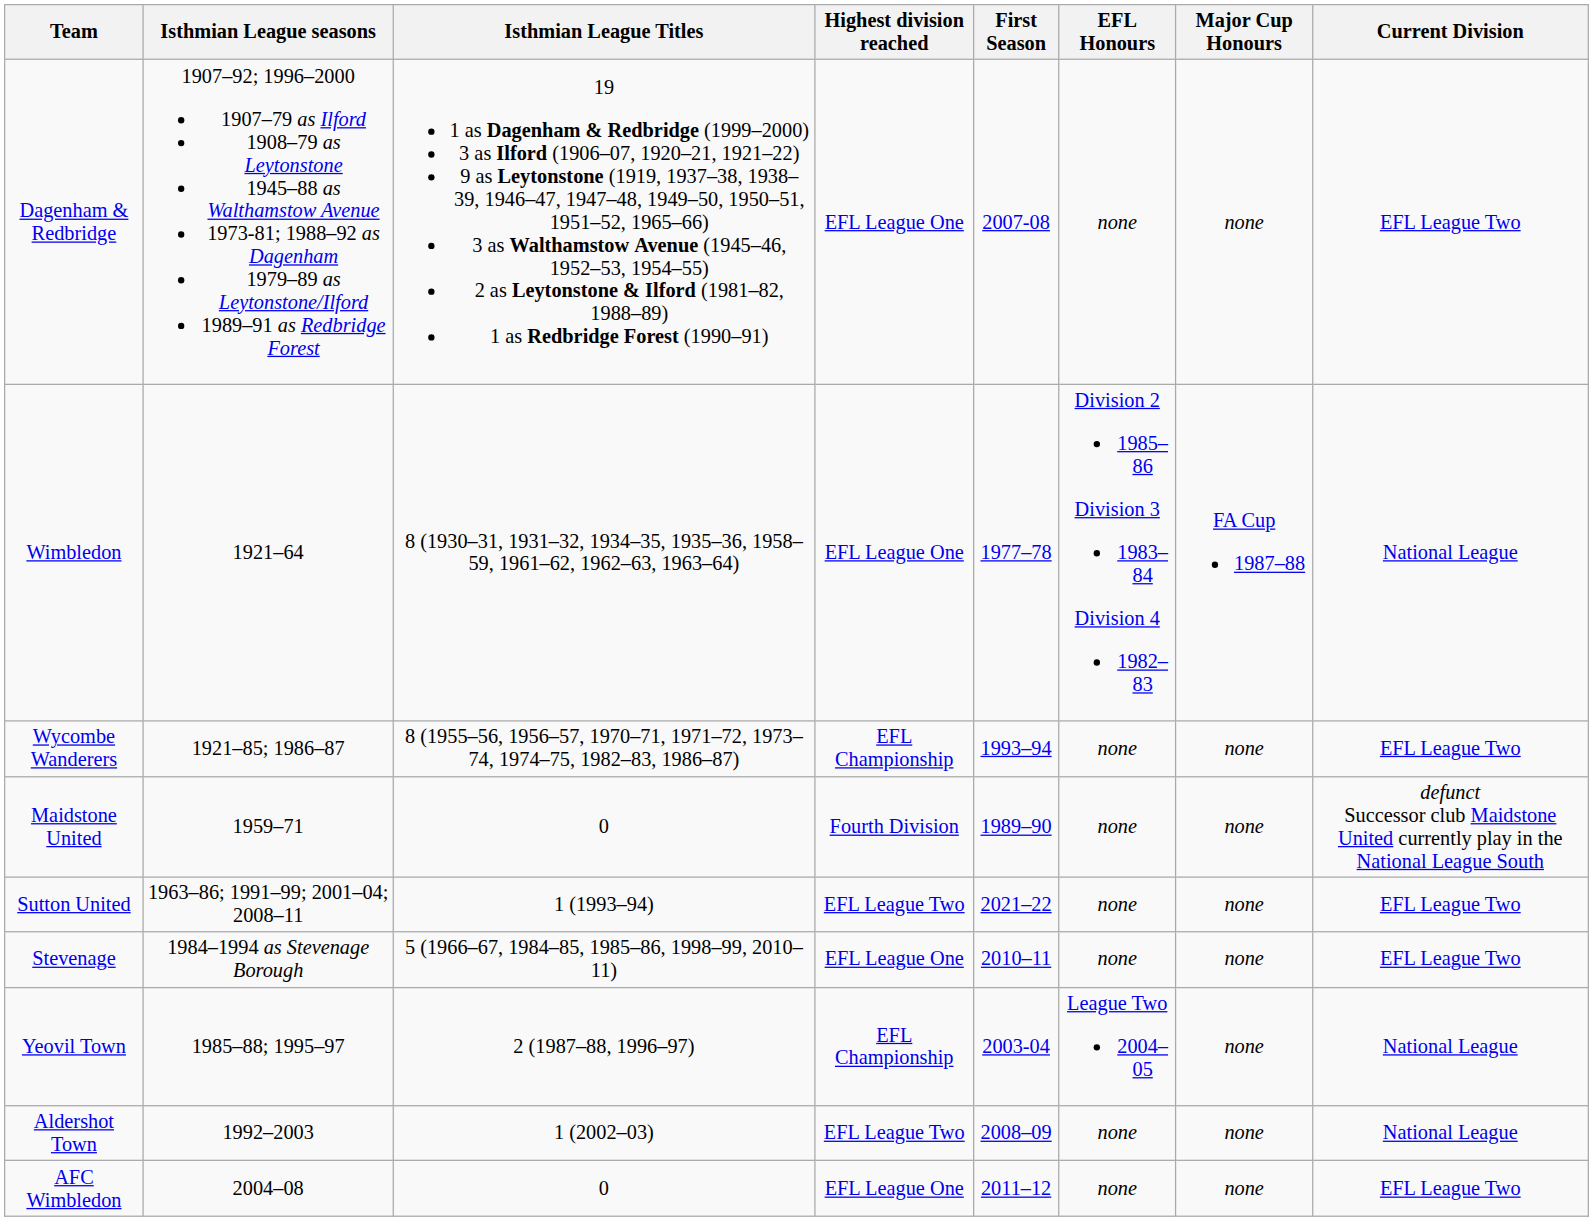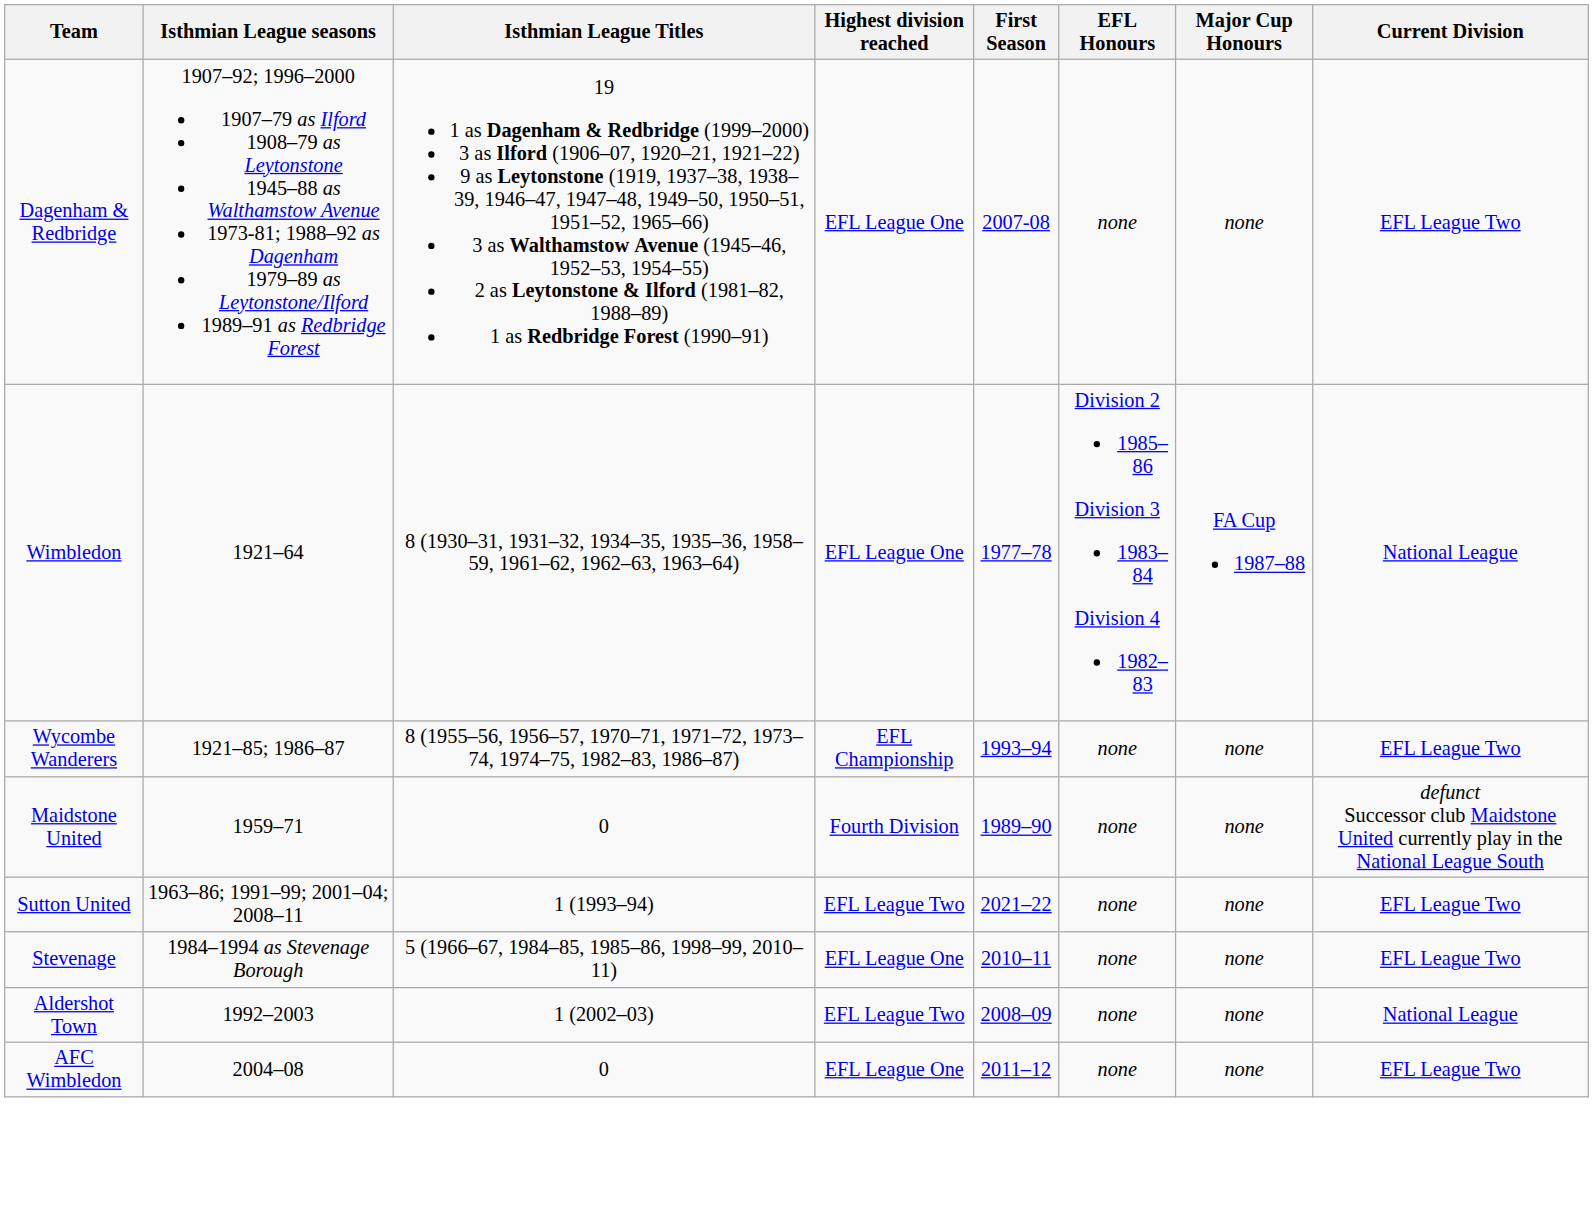 <table class="wikitable" style=text-align:center>
 <tr>
 <th>Team</th>
 <th>Isthmian League seasons</th>
 <th>Isthmian League Titles</th>
 <th>Highest division reached</th>
 <th>First Season</th>
 <th>EFL Honours</th>
 <th>Major Cup Honours</th>
 <th>Current Division</th>
 </tr>
 <tr>
 <td><a href='#'>Dagenham & Redbridge</a></td>
 <td>1907–92; 1996–2000<br><ul><li>1907–79 <em>as <a href='#'>Ilford</a></em></li><li>1908–79 <em>as <a href='#'>Leytonstone</a></em></li><li>1945–88 <em>as <a href='#'>Walthamstow Avenue</a></em></li><li>1973<em>-</em>81; 1988–92 <em>as <a href='#'>Dagenham</a></em></li><li>1979–89 <em>as <a href='#'>Leytonstone/Ilford</a></em></li><li>1989–91 <em>as <a href='#'>Redbridge Forest</a></em></li></ul></td>
 <td>19<br><ul><li>1 as <strong>Dagenham & Redbridge</strong> (1999–2000)</li><li>3 as <strong>Ilford</strong> (1906–07, 1920–21, 1921–22)</li><li>9 as <strong>Leytonstone</strong> (1919, 1937–38, 1938–39, 1946–47, 1947–48, 1949–50, 1950–51, 1951–52, 1965–66)</li><li>3 as <strong>Walthamstow</strong> <strong>Avenue</strong> (1945–46, 1952–53, 1954–55)</li><li>2 as <strong>Leytonstone & Ilford</strong> (1981–82, 1988–89)</li><li>1 as <strong>Redbridge Forest</strong> (1990–91)</li></ul></td>
 <td><a href='#'>EFL League One</a></td>
 <td><a href='#'>2007-08</a></td>
 <td><em>none</em></td>
 <td><em>none</em></td>
 <td><a href='#'>EFL League Two</a></td>
 </tr>
 <tr>
 <td><a href='#'>Wimbledon</a></td>
 <td>1921–64</td>
 <td>8 (1930–31, 1931–32, 1934–35, 1935–36, 1958–59, 1961–62, 1962–63, 1963–64)</td>
 <td><a href='#'>EFL League One</a></td>
 <td><a href='#'>1977–78</a></td>
 <td><a href='#'>Division 2</a><br><ul><li><a href='#'>1985–86</a></li></ul><a href='#'>Division 3</a><ul><li><a href='#'>1983–84</a></li></ul><a href='#'>Division 4</a><ul><li><a href='#'>1982–83</a></li></ul></td>
 <td><a href='#'>FA Cup</a><br><ul><li><a href='#'>1987–88</a></li></ul></td>
 <td><a href='#'>National League</a></td>
 </tr>
 <tr>
 <td><a href='#'>Wycombe Wanderers</a></td>
 <td>1921–85; 1986–87</td>
 <td>8 (1955–56, 1956–57, 1970–71, 1971–72, 1973–74, 1974–75, 1982–83, 1986–87)</td>
 <td><a href='#'>EFL Championship</a></td>
 <td><a href='#'>1993–94</a></td>
 <td><em>none</em></td>
 <td><em>none</em></td>
 <td><a href='#'>EFL League Two</a></td>
 </tr>
 <tr>
 <td><a href='#'>Maidstone United</a></td>
 <td>1959–71</td>
 <td>0</td>
 <td><a href='#'>Fourth Division</a></td>
 <td><a href='#'>1989–90</a></td>
 <td><em>none</em></td>
 <td><em>none</em></td>
 <td><em>defunct</em><br>Successor club <a href='#'>Maidstone United</a> currently play in the <a href='#'>National League South</a></td>
 </tr>
 <tr>
 <td><a href='#'>Sutton United</a></td>
 <td>1963–86; 1991–99; 2001–04; 2008–11</td>
 <td>1 (1993–94)</td>
 <td><a href='#'>EFL League Two</a></td>
 <td><a href='#'>2021–22</a></td>
 <td><em>none</em></td>
 <td><em>none</em></td>
 <td><a href='#'>EFL League Two</a></td>
 </tr>
 <tr>
 <td><a href='#'>Stevenage</a></td>
 <td>1984–1994 <em>as Stevenage Borough</em></td>
 <td>5 (1966–67, 1984–85, 1985–86, 1998–99, 2010–11)</td>
 <td><a href='#'>EFL League One</a></td>
 <td><a href='#'>2010–11</a></td>
 <td><em>none</em></td>
 <td><em>none</em></td>
 <td><a href='#'>EFL League Two</a></td>
 </tr>
 <tr>
-<td><a href='#'>Yeovil Town</a></td>
-<td>1985–88; 1995–97</td>
-<td>2 (1987–88, 1996–97)</td>
-<td><a href='#'>EFL Championship</a></td>
-<td><a href='#'>2003-04</a></td>
-<td><a href='#'>League Two</a><br><ul><li><a href='#'>2004–05</a></li></ul></td>
-<td><em>none</em></td>
-<td><a href='#'>National League</a></td>
-</tr>
-<tr>
 <td><a href='#'>Aldershot Town</a></td>
 <td>1992–2003</td>
 <td>1 (2002–03)</td>
 <td><a href='#'>EFL League Two</a></td>
 <td><a href='#'>2008–09</a></td>
 <td><em>none</em></td>
 <td><em>none</em></td>
 <td><a href='#'>National League</a></td>
 </tr>
 <tr>
 <td><a href='#'>AFC Wimbledon</a></td>
 <td>2004–08</td>
 <td>0</td>
 <td><a href='#'>EFL League One</a></td>
 <td><a href='#'>2011–12</a></td>
 <td><em>none</em></td>
 <td><em>none</em></td>
 <td><a href='#'>EFL League Two</a></td>
 </tr>
 </table>
